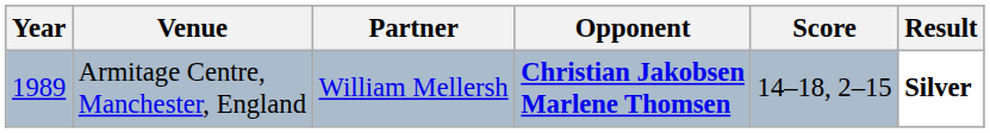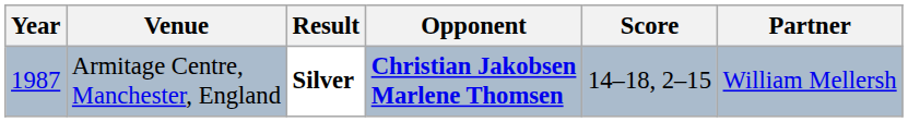 <table class="sortable wikitable" style="font-size: 90%;">
 <tr>
 <th>Year</th>
 <th>Venue</th>
-<th>Partner</th>
+<th>Result</th>
 <th>Opponent</th>
 <th>Score</th>
-<th>Result</th>
+<th>Partner</th>
 </tr>
 <tr style="background:#AABBCC">
-<td align="center"><a href='#'>1989</a></td>
+<td align="center"><a href='#'>1987</a></td>
 <td align="left">Armitage Centre,<br><a href='#'>Manchester</a>, England</td>
-<td align="left"> <a href='#'>William Mellersh</a></td>
+<td style="text-align:left; background:white"> <strong>Silver</strong></td>
 <td align="left"><strong> <a href='#'>Christian Jakobsen</a><br> <a href='#'>Marlene Thomsen</a></strong></td>
 <td align="left">14–18, 2–15</td>
-<td style="text-align:left; background:white"> <strong>Silver</strong></td>
+<td align="left"> <a href='#'>William Mellersh</a></td>
 </tr>
 </table>
